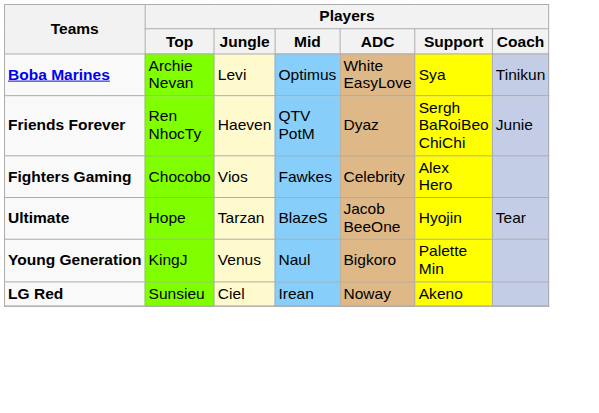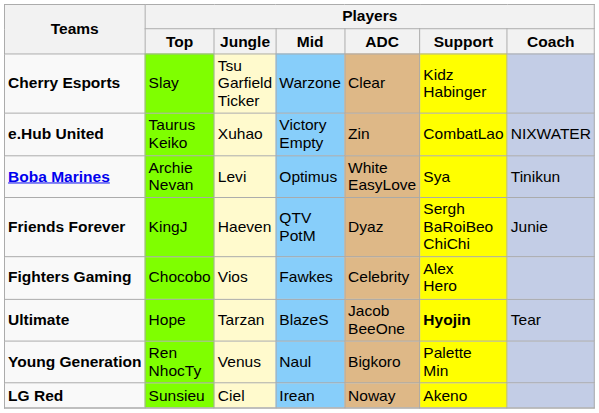 <table class="wikitable">
 <tr>
 <th rowspan="2">Teams</th>
 <th colspan="6">Players</th>
 </tr>
 <tr>
 <th>Top</th>
 <th>Jungle</th>
 <th>Mid</th>
 <th>ADC</th>
 <th>Support</th>
 <th>Coach</th>
 </tr>
 <tr>
+<td><strong>Cherry Esports</strong></td>
+<td style="background:#7FFF00;"> Slay</td>
+<td style="background:#FFFACD;"> Tsu       <br>  Garfield     <br>  Ticker</td>
+<td style="background:#87CEFA;"> Warzone</td>
+<td style="background:#DEB887;"> Clear</td>
+<td style="background:#FFFF00;"> Kidz      <br>  Habinger</td>
+<td style="background:#C3CDE6;"></td>
+</tr>
+<tr>
+<td><strong>e.Hub United</strong></td>
+<td style="background:#7FFF00;"> Taurus        <br>  Keiko</td>
+<td style="background:#FFFACD;"> Xuhao</td>
+<td style="background:#87CEFA;"> Victory       <br>  Empty</td>
+<td style="background:#DEB887;"> Zin</td>
+<td style="background:#FFFF00;"> CombatLao</td>
+<td style="background:#C3CDE6;"> NIXWATER</td>
+</tr>
+<tr>
 <td><strong><a href='#'>Boba Marines</a></strong></td>
 <td style="background:#7FFF00;"> Archie       <br>  Nevan</td>
 <td style="background:#FFFACD;"> Levi</td>
 <td style="background:#87CEFA;"> Optimus</td>
 <td style="background:#DEB887;"> White   <br>  EasyLove</td>
 <td style="background:#FFFF00;"> Sya</td>
 <td style="background:#C3CDE6;"> Tinikun</td>
 </tr>
 <tr>
 <td><strong>Friends Forever</strong></td>
-<td style="background:#7FFF00;"> Ren      <br>  NhocTy</td>
+<td style="background:#7FFF00;"> KingJ</td>
 <td style="background:#FFFACD;"> Haeven</td>
 <td style="background:#87CEFA;"> QTV     <br>  PotM</td>
 <td style="background:#DEB887;"> Dyaz</td>
 <td style="background:#FFFF00;"> Sergh       <br>  BaRoiBeo <br>  ChiChi</td>
 <td style="background:#C3CDE6;"> Junie </td>
 </tr>
 <tr>
 <td><strong>Fighters Gaming</strong></td>
 <td style="background:#7FFF00;"> Chocobo</td>
 <td style="background:#FFFACD;"> Vios</td>
 <td style="background:#87CEFA;"> Fawkes</td>
 <td style="background:#DEB887;"> Celebrity</td>
 <td style="background:#FFFF00;"> Alex      <br>  Hero</td>
 <td style="background:#C3CDE6;"></td>
 </tr>
 <tr>
 <td><strong>Ultimate</strong></td>
 <td style="background:#7FFF00;"> Hope</td>
 <td style="background:#FFFACD;"> Tarzan</td>
 <td style="background:#87CEFA;"> BlazeS</td>
 <td style="background:#DEB887;"> Jacob    <br>  BeeOne</td>
-<td style="background:#FFFF00;"> Hyojin</td>
+<td style="background:#FFFF00;"><strong> Hyojin</strong></td>
 <td style="background:#C3CDE6;"> Tear</td>
 </tr>
 <tr>
 <td><strong>Young Generation</strong></td>
-<td style="background:#7FFF00;"> KingJ</td>
+<td style="background:#7FFF00;"> Ren      <br>  NhocTy</td>
 <td style="background:#FFFACD;"> Venus</td>
 <td style="background:#87CEFA;"> Naul</td>
 <td style="background:#DEB887;"> Bigkoro</td>
 <td style="background:#FFFF00;"> Palette  <br>  Min</td>
 <td style="background:#C3CDE6;"></td>
 </tr>
 <tr>
 <td><strong>LG Red</strong></td>
 <td style="background:#7FFF00;"> Sunsieu</td>
 <td style="background:#FFFACD;"> Ciel</td>
 <td style="background:#87CEFA;"> Irean</td>
 <td style="background:#DEB887;"> Noway</td>
 <td style="background:#FFFF00;"> Akeno</td>
 <td style="background:#C3CDE6;"></td>
 </tr>
 <tr>
 </tr>
 </table>
